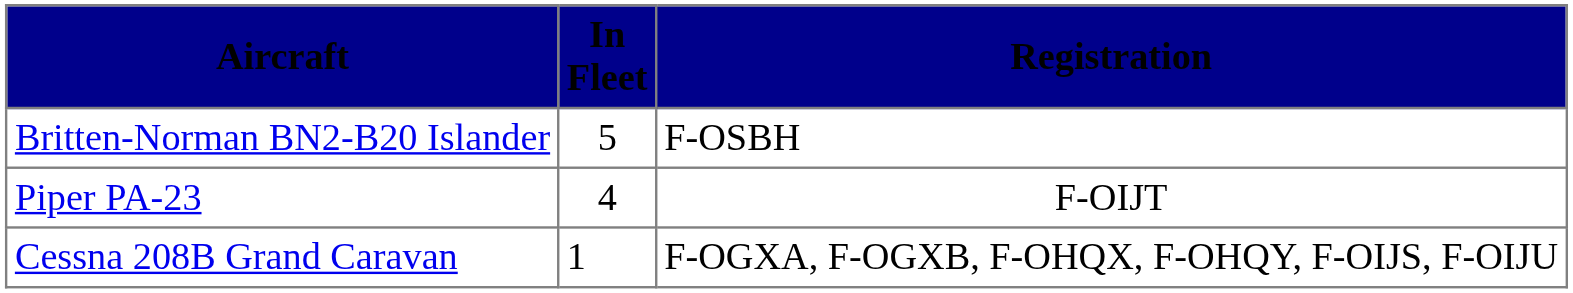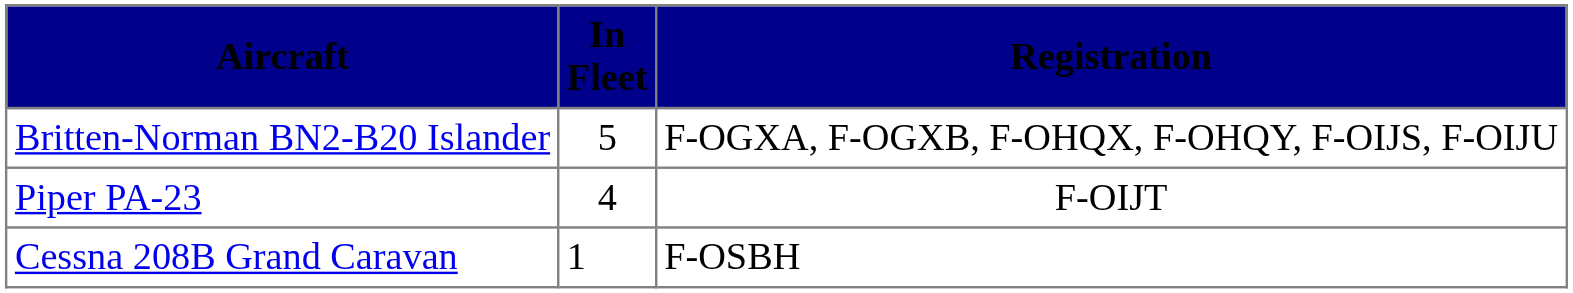 <table class="toccolours" border="1" cellpadding="3" style="margin:1em auto; border-collapse:collapse">
 <tr bgcolor=darkblue>
 <th><span>Aircraft</span></th>
 <th style="width:25px;"><span>In Fleet</span></th>
 <th><span>Registration</span></th>
 </tr>
 <tr>
 <td><a href='#'>Britten-Norman BN2-B20 Islander</a></td>
 <td align="center">5</td>
-<td>F-OSBH</td>
+<td align="center">F-OGXA, F-OGXB, F-OHQX, F-OHQY, F-OIJS, F-OIJU</td>
 </tr>
 <tr>
 <td><a href='#'>Piper PA-23</a></td>
 <td align="center">4</td>
 <td align="center">F-OIJT</td>
 </tr>
 <tr>
 <td><a href='#'>Cessna 208B Grand Caravan</a></td>
 <td>1</td>
-<td align="center">F-OGXA, F-OGXB, F-OHQX, F-OHQY, F-OIJS, F-OIJU</td>
+<td>F-OSBH</td>
 </tr>
 </table>
